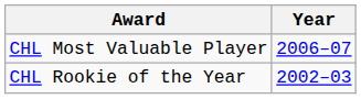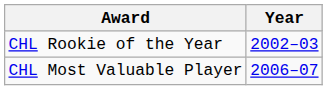 <table class="wikitable">
 <tr>
 <th>Award</th>
 <th>Year</th>
 </tr>
 <tr>
+<td><a href='#'>CHL</a> Rookie of the Year</td>
+<td><a href='#'>2002–03</a></td>
+</tr>
+<tr>
 <td><a href='#'>CHL</a> Most Valuable Player</td>
 <td><a href='#'>2006–07</a></td>
 </tr>
-<tr>
-<td><a href='#'>CHL</a> Rookie of the Year</td>
-<td><a href='#'>2002–03</a></td>
-</tr>
 </table>
